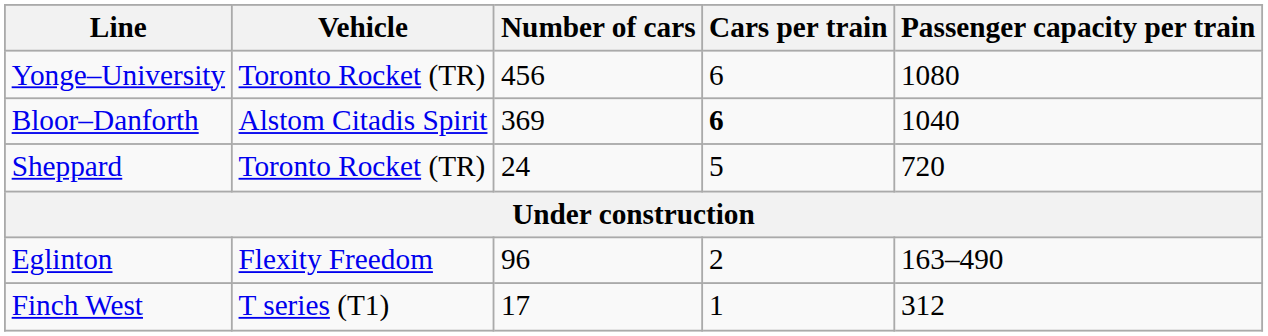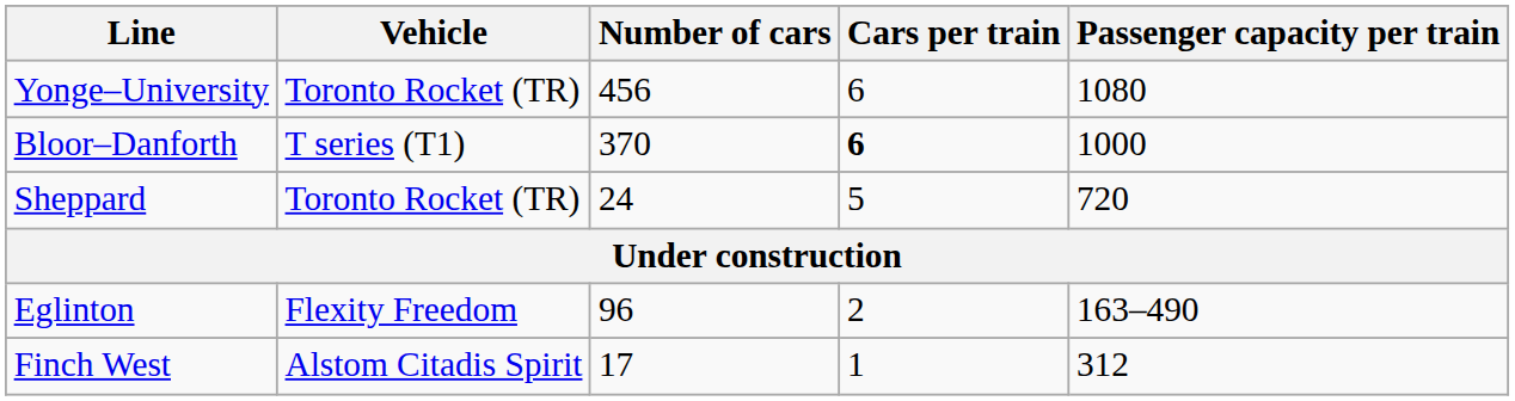 <table class="wikitable">
 <tr valign="top">
 <th>Line</th>
 <th>Vehicle</th>
 <th>Number of cars</th>
 <th>Cars per train</th>
 <th>Passenger capacity per train</th>
 </tr>
 <tr>
 <td> <a href='#'>Yonge–University</a></td>
 <td><a href='#'>Toronto Rocket</a> (TR)</td>
 <td>456</td>
 <td>6</td>
 <td>1080</td>
 </tr>
 <tr>
 <td> <a href='#'>Bloor–Danforth</a></td>
-<td><a href='#'>Alstom Citadis Spirit</a></td>
-<td>369</td>
+<td><a href='#'>T series</a> (T1)</td>
+<td>370</td>
 <td><strong>6</strong></td>
-<td>1040</td>
+<td>1000</td>
 </tr>
 <tr>
 <td> <a href='#'>Sheppard</a></td>
 <td><a href='#'>Toronto Rocket</a> (TR)</td>
 <td>24</td>
 <td>5</td>
 <td>720</td>
 </tr>
 <tr>
 <th colspan="5">Under construction</th>
 </tr>
 <tr>
 <td> <a href='#'>Eglinton</a></td>
 <td><a href='#'>Flexity Freedom</a></td>
 <td>96</td>
 <td>2</td>
 <td>163–490</td>
 </tr>
 <tr>
 <td> <a href='#'>Finch West</a></td>
-<td><a href='#'>T series</a> (T1)</td>
+<td><a href='#'>Alstom Citadis Spirit</a></td>
 <td>17</td>
 <td>1</td>
 <td>312</td>
 </tr>
 </table>
